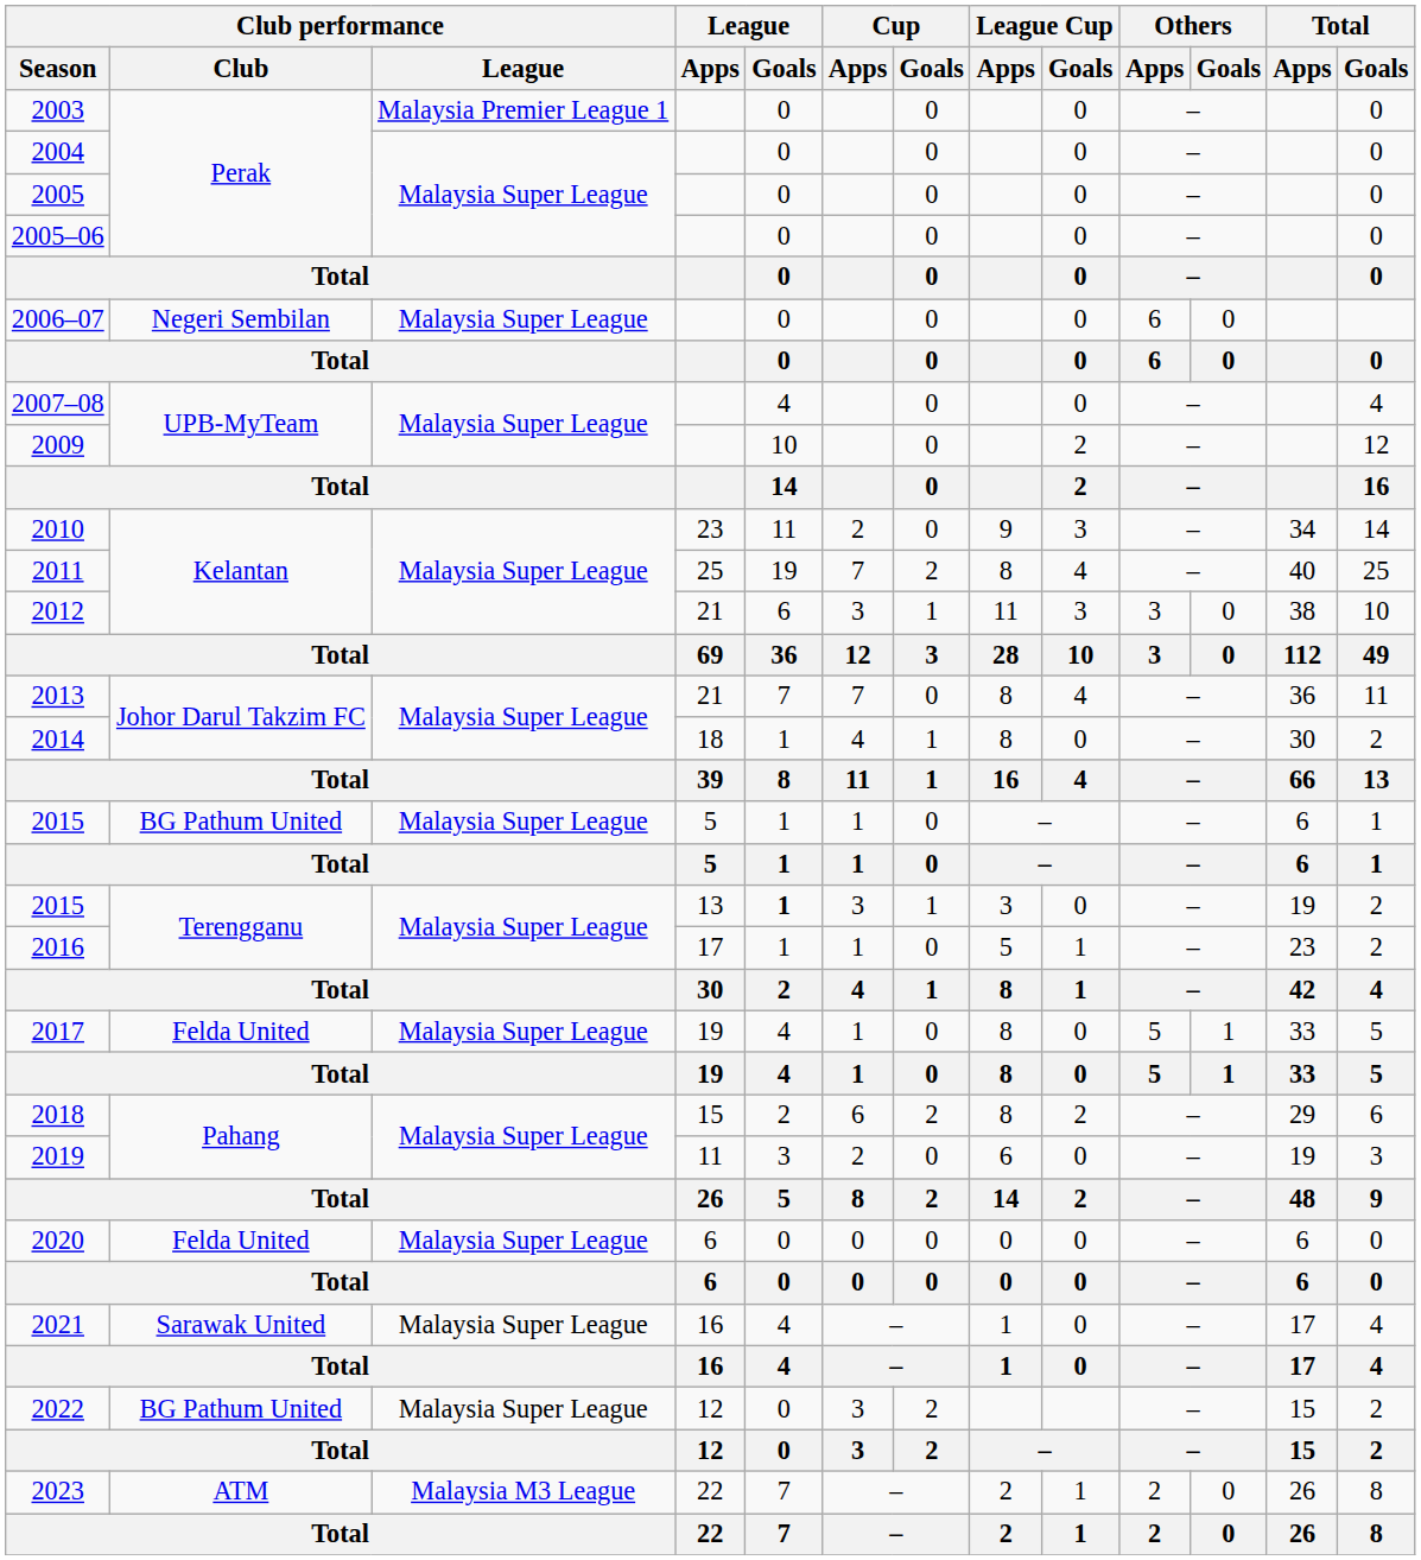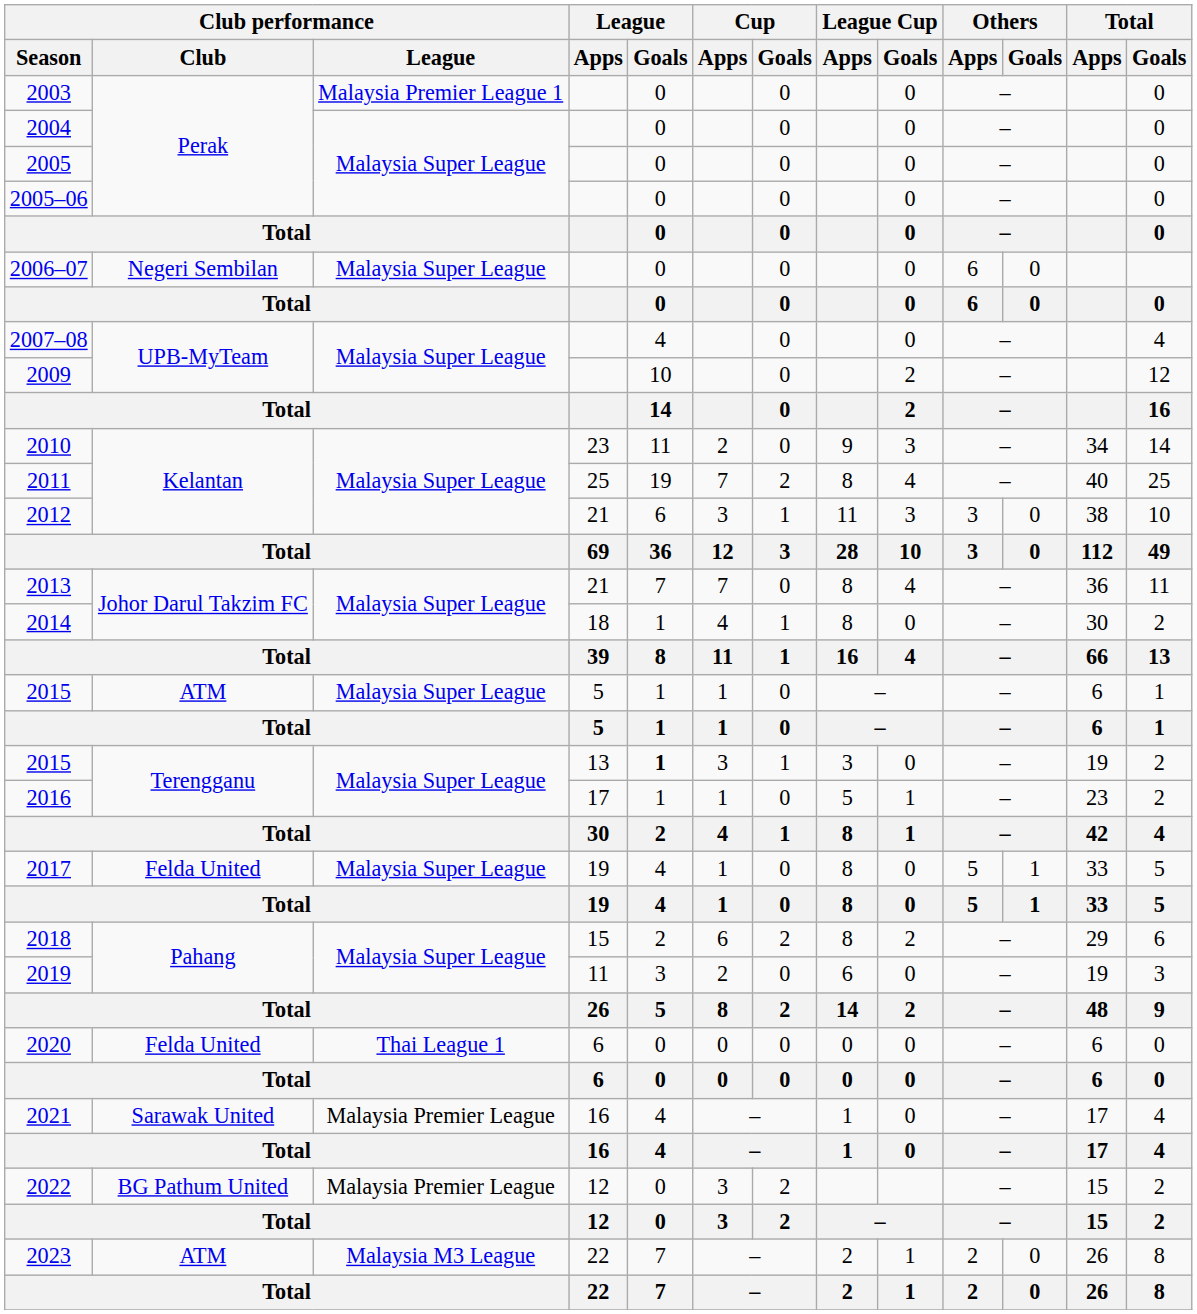 <table class="wikitable" style="text-align:center">
 <tr>
 <th colspan=3>Club performance</th>
 <th colspan=2>League</th>
 <th colspan=2>Cup</th>
 <th colspan=2>League Cup</th>
 <th colspan=2>Others</th>
 <th colspan=2>Total</th>
 </tr>
 <tr>
 <th>Season</th>
 <th>Club</th>
 <th>League</th>
 <th>Apps</th>
 <th>Goals</th>
 <th>Apps</th>
 <th>Goals</th>
 <th>Apps</th>
 <th>Goals</th>
 <th>Apps</th>
 <th>Goals</th>
 <th>Apps</th>
 <th>Goals</th>
 </tr>
 <tr>
 <td><a href='#'>2003</a></td>
 <td rowspan="4"><a href='#'>Perak</a></td>
 <td rowspan="1"><a href='#'>Malaysia Premier League 1</a></td>
 <td></td>
 <td>0</td>
 <td></td>
 <td>0</td>
 <td></td>
 <td>0</td>
 <td colspan="2">–</td>
 <td></td>
 <td>0</td>
 </tr>
 <tr>
 <td><a href='#'>2004</a></td>
 <td rowspan="3"><a href='#'>Malaysia Super League</a></td>
 <td></td>
 <td>0</td>
 <td></td>
 <td>0</td>
 <td></td>
 <td>0</td>
 <td colspan="2">–</td>
 <td></td>
 <td>0</td>
 </tr>
 <tr>
 <td><a href='#'>2005</a></td>
 <td></td>
 <td>0</td>
 <td></td>
 <td>0</td>
 <td></td>
 <td>0</td>
 <td colspan="2">–</td>
 <td></td>
 <td>0</td>
 </tr>
 <tr>
 <td><a href='#'>2005–06</a></td>
 <td></td>
 <td>0</td>
 <td></td>
 <td>0</td>
 <td></td>
 <td>0</td>
 <td colspan="2">–</td>
 <td></td>
 <td>0</td>
 </tr>
 <tr>
 <th colspan="3">Total</th>
 <th></th>
 <th>0</th>
 <th></th>
 <th>0</th>
 <th></th>
 <th>0</th>
 <th colspan="2">–</th>
 <th></th>
 <th>0</th>
 </tr>
 <tr>
 <td><a href='#'>2006–07</a></td>
 <td rowspan="1"><a href='#'>Negeri Sembilan</a></td>
 <td rowspan="1"><a href='#'>Malaysia Super League</a></td>
 <td></td>
 <td>0</td>
 <td></td>
 <td>0</td>
 <td></td>
 <td>0</td>
 <td>6</td>
 <td>0</td>
 <td></td>
 <td></td>
 </tr>
 <tr>
 <th colspan="3">Total</th>
 <th></th>
 <th>0</th>
 <th></th>
 <th>0</th>
 <th></th>
 <th>0</th>
 <th>6</th>
 <th>0</th>
 <th></th>
 <th>0</th>
 </tr>
 <tr>
 <td><a href='#'>2007–08</a></td>
 <td rowspan="2"><a href='#'>UPB-MyTeam</a></td>
 <td rowspan="2"><a href='#'>Malaysia Super League</a></td>
 <td></td>
 <td>4</td>
 <td></td>
 <td>0</td>
 <td></td>
 <td>0</td>
 <td colspan="2">–</td>
 <td></td>
 <td>4</td>
 </tr>
 <tr>
 <td><a href='#'>2009</a></td>
 <td></td>
 <td>10</td>
 <td></td>
 <td>0</td>
 <td></td>
 <td>2</td>
 <td colspan="2">–</td>
 <td></td>
 <td>12</td>
 </tr>
 <tr>
 <th colspan="3">Total</th>
 <th></th>
 <th>14</th>
 <th></th>
 <th>0</th>
 <th></th>
 <th>2</th>
 <th colspan="2">–</th>
 <th></th>
 <th>16</th>
 </tr>
 <tr>
 <td><a href='#'>2010</a></td>
 <td rowspan="3"><a href='#'>Kelantan</a></td>
 <td rowspan="3"><a href='#'>Malaysia Super League</a></td>
 <td>23</td>
 <td>11</td>
 <td>2</td>
 <td>0</td>
 <td>9</td>
 <td>3</td>
 <td colspan="2">–</td>
 <td>34</td>
 <td>14</td>
 </tr>
 <tr>
 <td><a href='#'>2011</a></td>
 <td>25</td>
 <td>19</td>
 <td>7</td>
 <td>2</td>
 <td>8</td>
 <td>4</td>
 <td colspan="2">–</td>
 <td>40</td>
 <td>25</td>
 </tr>
 <tr>
 <td><a href='#'>2012</a></td>
 <td>21</td>
 <td>6</td>
 <td>3</td>
 <td>1</td>
 <td>11</td>
 <td>3</td>
 <td>3</td>
 <td>0</td>
 <td>38</td>
 <td>10</td>
 </tr>
 <tr>
 <th colspan="3">Total</th>
 <th>69</th>
 <th>36</th>
 <th>12</th>
 <th>3</th>
 <th>28</th>
 <th>10</th>
 <th>3</th>
 <th>0</th>
 <th>112</th>
 <th>49</th>
 </tr>
 <tr>
 <td><a href='#'>2013</a></td>
 <td rowspan="2"><a href='#'>Johor Darul Takzim FC</a></td>
 <td rowspan="2"><a href='#'>Malaysia Super League</a></td>
 <td>21</td>
 <td>7</td>
 <td>7</td>
 <td>0</td>
 <td>8</td>
 <td>4</td>
 <td colspan="2">–</td>
 <td>36</td>
 <td>11</td>
 </tr>
 <tr>
 <td><a href='#'>2014</a></td>
 <td>18</td>
 <td>1</td>
 <td>4</td>
 <td>1</td>
 <td>8</td>
 <td>0</td>
 <td colspan="2">–</td>
 <td>30</td>
 <td>2</td>
 </tr>
 <tr>
 <th colspan="3">Total</th>
 <th>39</th>
 <th>8</th>
 <th>11</th>
 <th>1</th>
 <th>16</th>
 <th>4</th>
 <th colspan="2">–</th>
 <th>66</th>
 <th>13</th>
 </tr>
 <tr>
 <td><a href='#'>2015</a></td>
-<td rowspan="1"><a href='#'>BG Pathum United</a></td>
+<td rowspan="1"><a href='#'>ATM</a></td>
 <td rowspan="1"><a href='#'>Malaysia Super League</a></td>
 <td>5</td>
 <td>1</td>
 <td>1</td>
 <td>0</td>
 <td colspan="2">–</td>
 <td colspan="2">–</td>
 <td>6</td>
 <td>1</td>
 </tr>
 <tr>
 <th colspan="3">Total</th>
 <th>5</th>
 <th>1</th>
 <th>1</th>
 <th>0</th>
 <th colspan="2">–</th>
 <th colspan="2">–</th>
 <th>6</th>
 <th>1</th>
 </tr>
 <tr>
 <td><a href='#'>2015</a></td>
 <td rowspan="2"><a href='#'>Terengganu</a></td>
 <td rowspan="2"><a href='#'>Malaysia Super League</a></td>
 <td>13</td>
 <td><strong>1</strong></td>
 <td>3</td>
 <td>1</td>
 <td>3</td>
 <td>0</td>
 <td colspan="2">–</td>
 <td>19</td>
 <td>2</td>
 </tr>
 <tr>
 <td><a href='#'>2016</a></td>
 <td>17</td>
 <td>1</td>
 <td>1</td>
 <td>0</td>
 <td>5</td>
 <td>1</td>
 <td colspan="2">–</td>
 <td>23</td>
 <td>2</td>
 </tr>
 <tr>
 <th colspan="3">Total</th>
 <th>30</th>
 <th>2</th>
 <th>4</th>
 <th>1</th>
 <th>8</th>
 <th>1</th>
 <th colspan="2">–</th>
 <th>42</th>
 <th>4</th>
 </tr>
 <tr>
 <td><a href='#'>2017</a></td>
 <td rowspan="1"><a href='#'>Felda United</a></td>
 <td rowspan="1"><a href='#'>Malaysia Super League</a></td>
 <td>19</td>
 <td>4</td>
 <td>1</td>
 <td>0</td>
 <td>8</td>
 <td>0</td>
 <td>5</td>
 <td>1</td>
 <td>33</td>
 <td>5</td>
 </tr>
 <tr>
 <th colspan="3">Total</th>
 <th>19</th>
 <th>4</th>
 <th>1</th>
 <th>0</th>
 <th>8</th>
 <th>0</th>
 <th>5</th>
 <th>1</th>
 <th>33</th>
 <th>5</th>
 </tr>
 <tr>
 <td><a href='#'>2018</a></td>
 <td rowspan="2"><a href='#'>Pahang</a></td>
 <td rowspan="2"><a href='#'>Malaysia Super League</a></td>
 <td>15</td>
 <td>2</td>
 <td>6</td>
 <td>2</td>
 <td>8</td>
 <td>2</td>
 <td colspan=2>–</td>
 <td>29</td>
 <td>6</td>
 </tr>
 <tr>
 <td><a href='#'>2019</a></td>
 <td>11</td>
 <td>3</td>
 <td>2</td>
 <td>0</td>
 <td>6</td>
 <td>0</td>
 <td colspan="2">–</td>
 <td>19</td>
 <td>3</td>
 </tr>
 <tr>
 <th colspan="3">Total</th>
 <th>26</th>
 <th>5</th>
 <th>8</th>
 <th>2</th>
 <th>14</th>
 <th>2</th>
 <th colspan=2>–</th>
 <th>48</th>
 <th>9</th>
 </tr>
 <tr>
 <td><a href='#'>2020</a></td>
 <td rowspan="1"><a href='#'>Felda United</a></td>
-<td rowspan="1"><a href='#'>Malaysia Super League</a></td>
+<td rowspan="1"><a href='#'>Thai League 1</a></td>
 <td>6</td>
 <td>0</td>
 <td>0</td>
 <td>0</td>
 <td>0</td>
 <td>0</td>
 <td colspan=2>–</td>
 <td>6</td>
 <td>0</td>
 </tr>
 <tr>
 <th colspan="3">Total</th>
 <th>6</th>
 <th>0</th>
 <th>0</th>
 <th>0</th>
 <th>0</th>
 <th>0</th>
 <th colspan=2>–</th>
 <th>6</th>
 <th>0</th>
 </tr>
 <tr>
 <td><a href='#'>2021</a></td>
 <td rowspan="1"><a href='#'>Sarawak United</a></td>
-<td rowspan="1">Malaysia Super League</td>
+<td rowspan="1">Malaysia Premier League</td>
 <td>16</td>
 <td>4</td>
 <td colspan=2>–</td>
 <td>1</td>
 <td>0</td>
 <td colspan=2>–</td>
 <td>17</td>
 <td>4</td>
 </tr>
 <tr>
 <th colspan="3">Total</th>
 <th>16</th>
 <th>4</th>
 <th colspan=2>–</th>
 <th>1</th>
 <th>0</th>
 <th colspan=2>–</th>
 <th>17</th>
 <th>4</th>
 </tr>
 <tr>
 <td><a href='#'>2022</a></td>
 <td rowspan="1"><a href='#'>BG Pathum United</a></td>
-<td rowspan="1">Malaysia Super League</td>
+<td rowspan="1">Malaysia Premier League</td>
 <td>12</td>
 <td>0</td>
 <td>3</td>
 <td>2</td>
 <td></td>
 <td></td>
 <td colspan=2>–</td>
 <td>15</td>
 <td>2</td>
 </tr>
 <tr>
 <th colspan="3">Total</th>
 <th>12</th>
 <th>0</th>
 <th>3</th>
 <th>2</th>
 <th colspan=2>–</th>
 <th colspan=2>–</th>
 <th>15</th>
 <th>2</th>
 </tr>
 <tr>
 <td><a href='#'>2023</a></td>
 <td rowspan="1"><a href='#'>ATM</a></td>
 <td rowspan="1"><a href='#'>Malaysia M3 League</a></td>
 <td>22</td>
 <td>7</td>
 <td colspan=2>–</td>
 <td>2</td>
 <td>1</td>
 <td>2</td>
 <td>0</td>
 <td>26</td>
 <td>8</td>
 </tr>
 <tr>
 <th colspan="3">Total</th>
 <th>22</th>
 <th>7</th>
 <th colspan=2>–</th>
 <th>2</th>
 <th>1</th>
 <th>2</th>
 <th>0</th>
 <th>26</th>
 <th>8</th>
 </tr>
 </table>
